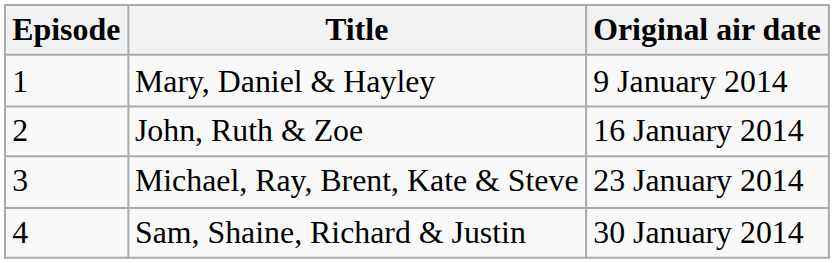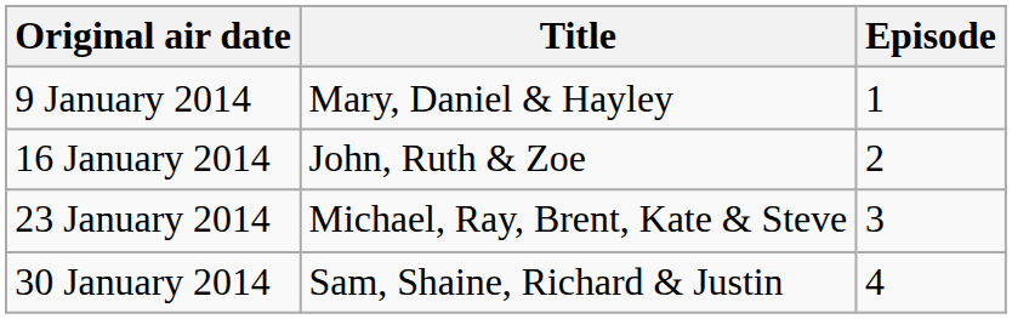 <table class="wikitable">
 <tr>
+<th>Original air date</th>
+<th>Title</th>
 <th>Episode</th>
-<th>Title</th>
-<th>Original air date</th>
 </tr>
 <tr>
+<td>9 January 2014</td>
+<td>Mary, Daniel & Hayley</td>
 <td>1</td>
-<td>Mary, Daniel & Hayley</td>
-<td>9 January 2014</td>
 </tr>
 <tr>
+<td>16 January 2014</td>
+<td>John, Ruth & Zoe</td>
 <td>2</td>
-<td>John, Ruth & Zoe</td>
-<td>16 January 2014</td>
 </tr>
 <tr>
+<td>23 January 2014</td>
+<td>Michael, Ray, Brent, Kate & Steve</td>
 <td>3</td>
-<td>Michael, Ray, Brent, Kate & Steve</td>
-<td>23 January 2014</td>
 </tr>
 <tr>
+<td>30 January 2014</td>
+<td>Sam, Shaine, Richard & Justin</td>
 <td>4</td>
-<td>Sam, Shaine, Richard & Justin</td>
-<td>30 January 2014</td>
 </tr>
 </table>
